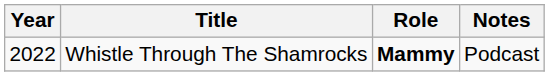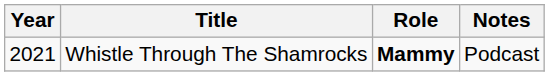 <table class="wikitable">
 <tr>
 <th>Year</th>
 <th>Title</th>
 <th>Role</th>
 <th>Notes</th>
 </tr>
 <tr>
-<td>2022</td>
+<td>2021</td>
 <td>Whistle Through The Shamrocks</td>
 <td><strong>Mammy</strong></td>
 <td>Podcast</td>
 </tr>
 </table>
